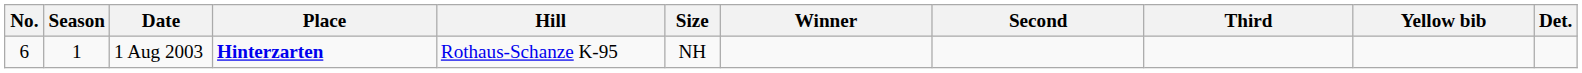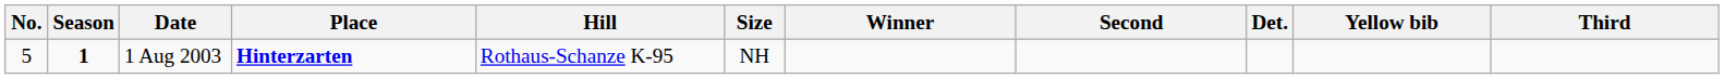 <table class="wikitable" style="font-size:95%;">
 <tr>
 <th width="25">No.</th>
 <th width="30">Season</th>
 <th width="90">Date</th>
 <th width="200">Place</th>
 <th width="215">Hill</th>
 <th width="40">Size</th>
 <th width="200">Winner</th>
 <th width="200">Second</th>
+<th width="10">Det.</th>
+<th width="169">Yellow bib</th>
 <th width="200">Third</th>
-<th width="169">Yellow bib</th>
-<th width="10">Det.</th>
 </tr>
 <tr>
-<td align=center>6</td>
-<td align=center>1</td>
+<td align=center>5</td>
+<td align=center><strong>1</strong></td>
 <td>1 Aug 2003</td>
 <td><strong> <a href='#'>Hinterzarten</a></strong></td>
 <td><a href='#'>Rothaus-Schanze</a> K-95</td>
 <td align=center>NH</td>
 <td></td>
 <td></td>
 <td></td>
 <td></td>
 <td></td>
 </tr>
 </table>
